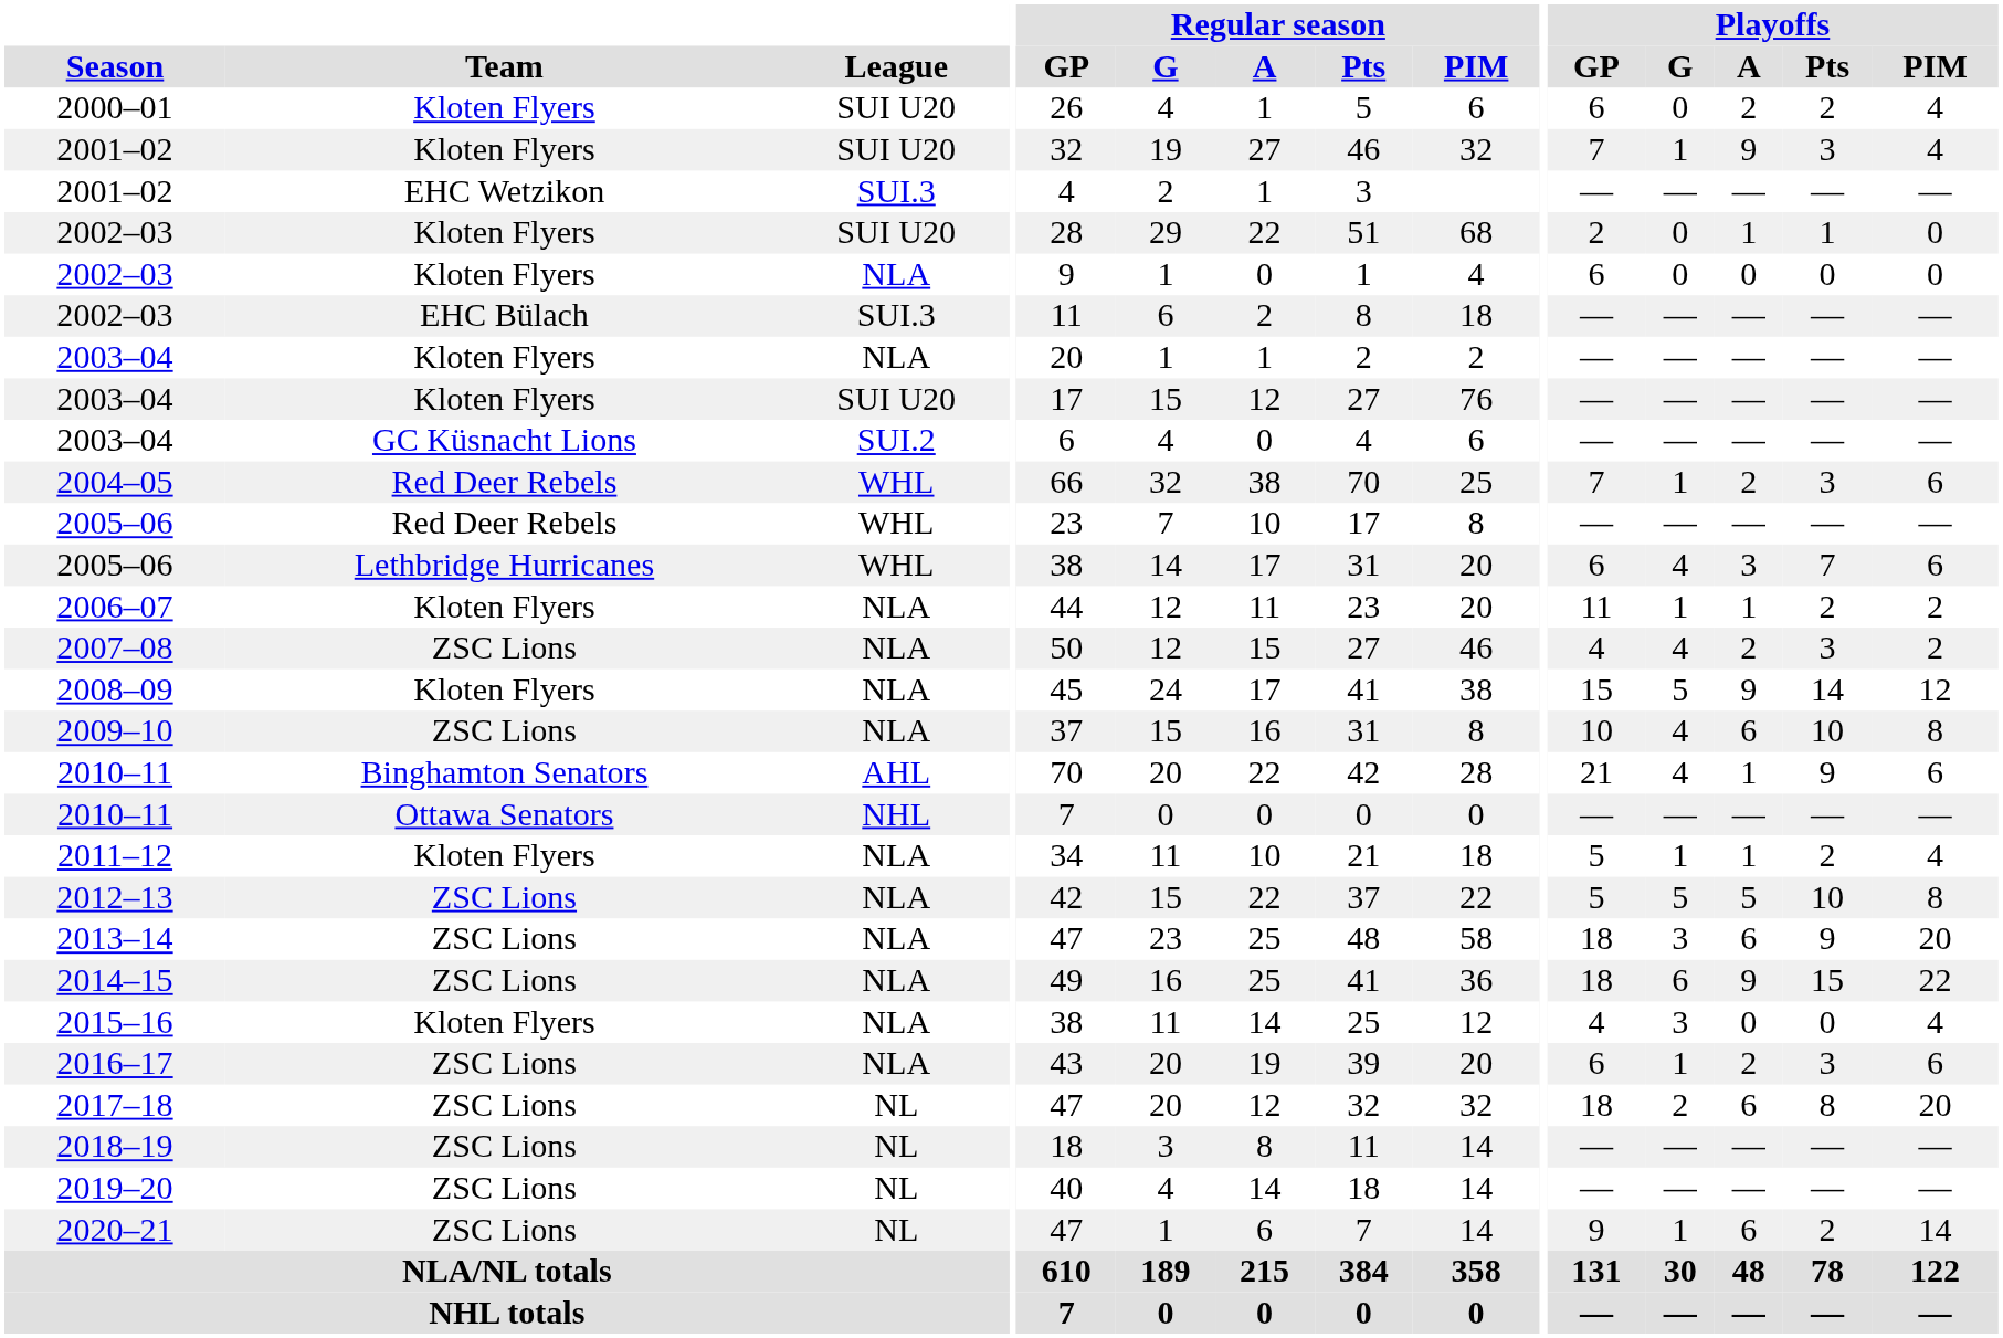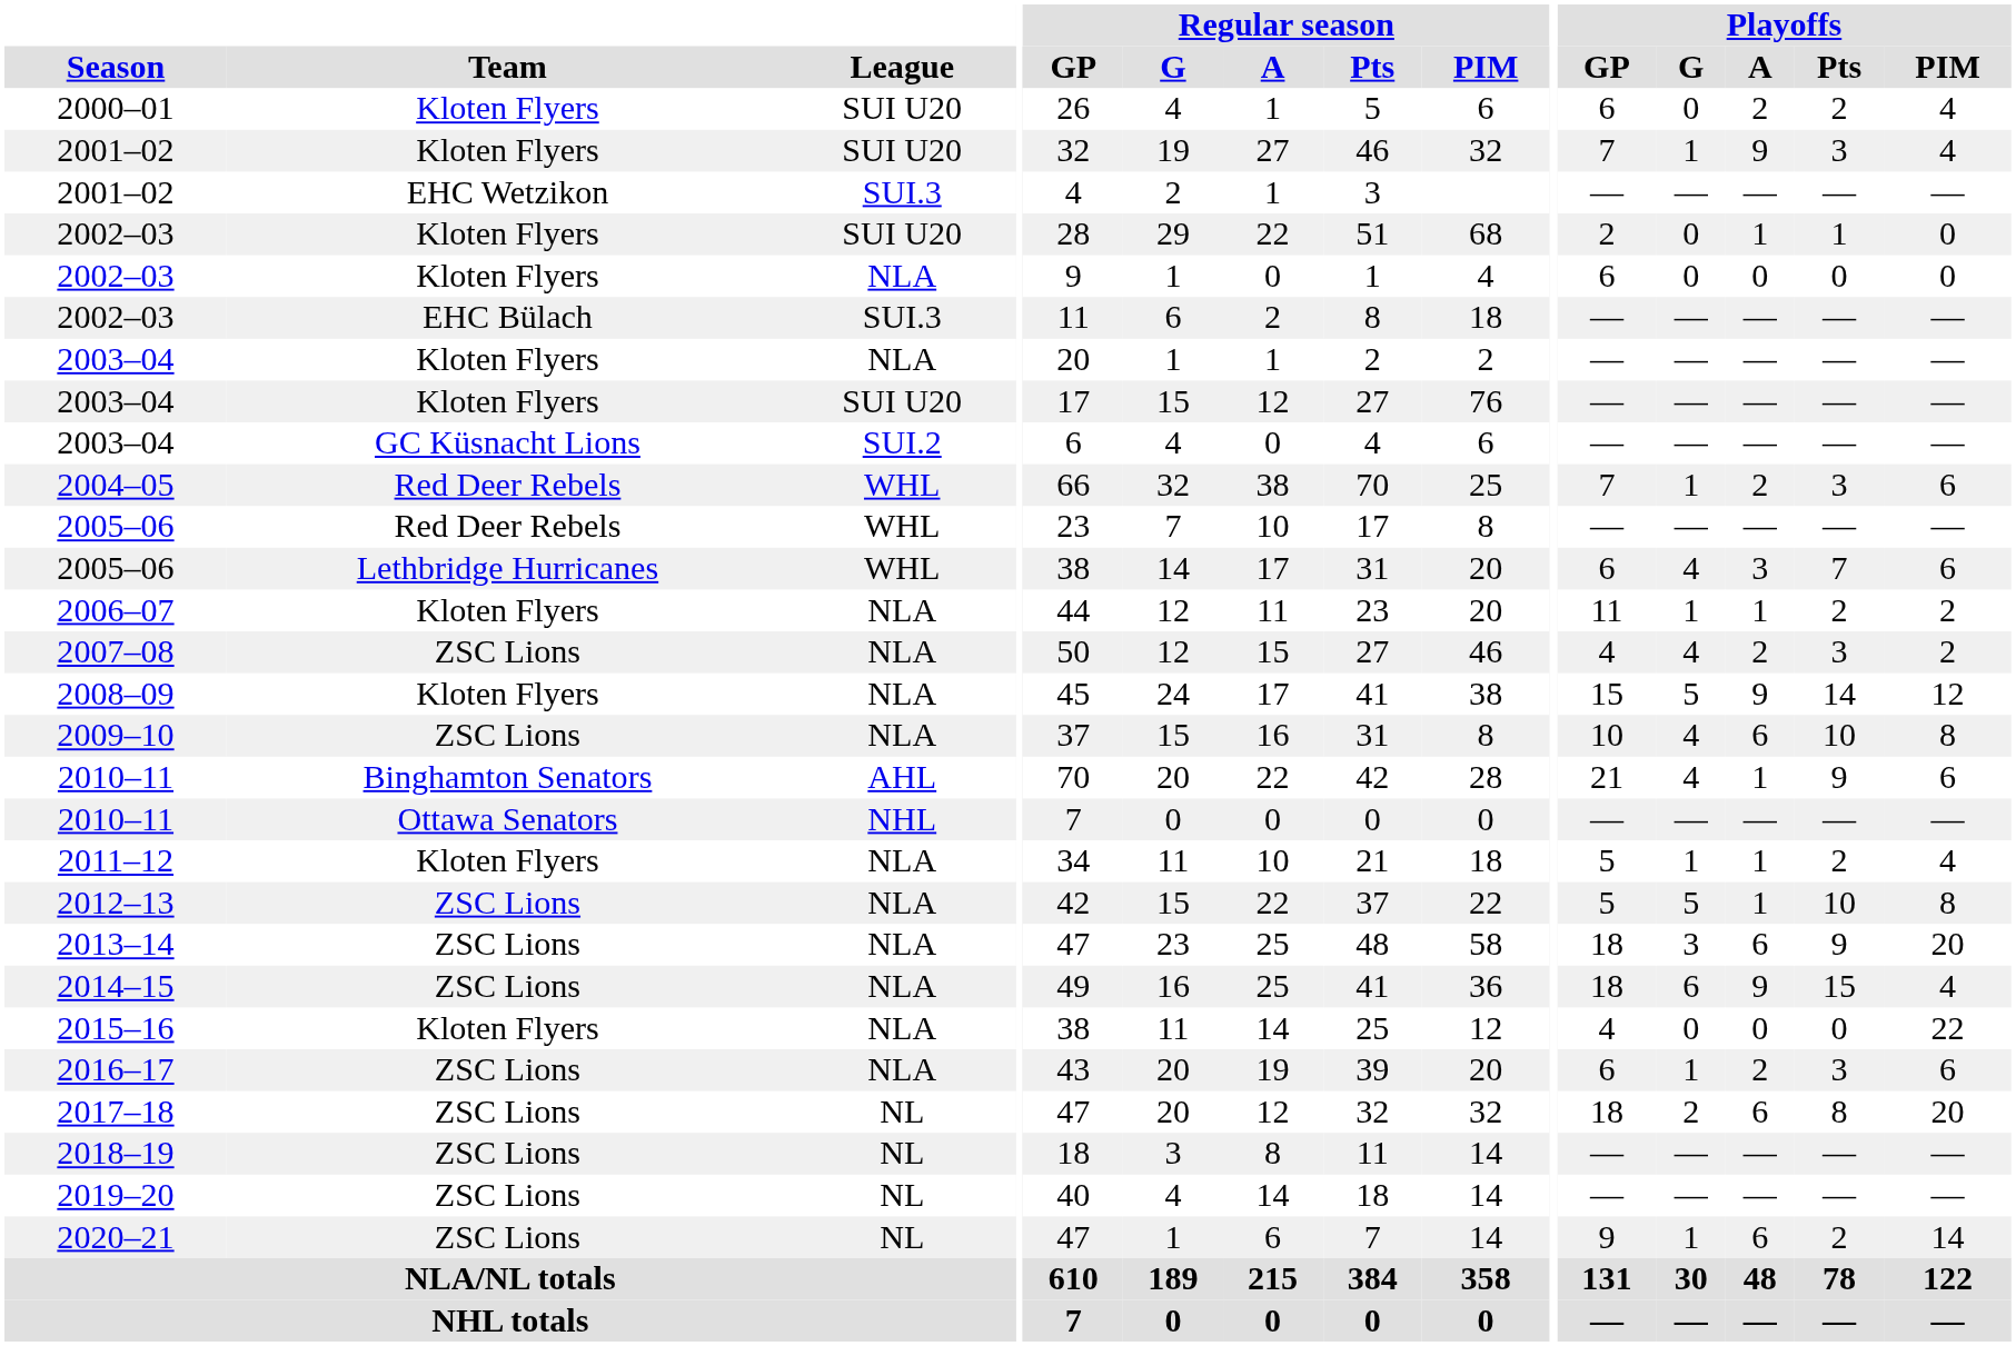 <table border="0" cellpadding="1" cellspacing="0" style="text-align:center; width:60em">
 <tr bgcolor="#e0e0e0">
 <th colspan="3" bgcolor="#ffffff"></th>
 <th rowspan="100" bgcolor="#ffffff"></th>
 <th colspan="5"><a href='#'>Regular season</a></th>
 <th rowspan="100" bgcolor="#ffffff"></th>
 <th colspan="5"><a href='#'>Playoffs</a></th>
 </tr>
 <tr bgcolor="#e0e0e0">
 <th><a href='#'>Season</a></th>
 <th>Team</th>
 <th>League</th>
 <th>GP</th>
 <th><a href='#'>G</a></th>
 <th><a href='#'>A</a></th>
 <th><a href='#'>Pts</a></th>
 <th><a href='#'>PIM</a></th>
 <th>GP</th>
 <th>G</th>
 <th>A</th>
 <th>Pts</th>
 <th>PIM</th>
 </tr>
 <tr>
 <td>2000–01</td>
 <td><a href='#'>Kloten Flyers</a></td>
 <td>SUI U20</td>
 <td>26</td>
 <td>4</td>
 <td>1</td>
 <td>5</td>
 <td>6</td>
 <td>6</td>
 <td>0</td>
 <td>2</td>
 <td>2</td>
 <td>4</td>
 </tr>
 <tr bgcolor="#f0f0f0">
 <td>2001–02</td>
 <td>Kloten Flyers</td>
 <td>SUI U20</td>
 <td>32</td>
 <td>19</td>
 <td>27</td>
 <td>46</td>
 <td>32</td>
 <td>7</td>
 <td>1</td>
 <td>9</td>
 <td>3</td>
 <td>4</td>
 </tr>
 <tr>
 <td>2001–02</td>
 <td>EHC Wetzikon</td>
 <td><a href='#'>SUI.3</a></td>
 <td>4</td>
 <td>2</td>
 <td>1</td>
 <td>3</td>
 <td></td>
 <td>—</td>
 <td>—</td>
 <td>—</td>
 <td>—</td>
 <td>—</td>
 </tr>
 <tr bgcolor="#f0f0f0">
 <td>2002–03</td>
 <td>Kloten Flyers</td>
 <td>SUI U20</td>
 <td>28</td>
 <td>29</td>
 <td>22</td>
 <td>51</td>
 <td>68</td>
 <td>2</td>
 <td>0</td>
 <td>1</td>
 <td>1</td>
 <td>0</td>
 </tr>
 <tr>
 <td><a href='#'>2002–03</a></td>
 <td>Kloten Flyers</td>
 <td><a href='#'>NLA</a></td>
 <td>9</td>
 <td>1</td>
 <td>0</td>
 <td>1</td>
 <td>4</td>
 <td>6</td>
 <td>0</td>
 <td>0</td>
 <td>0</td>
 <td>0</td>
 </tr>
 <tr bgcolor="#f0f0f0">
 <td>2002–03</td>
 <td>EHC Bülach</td>
 <td>SUI.3</td>
 <td>11</td>
 <td>6</td>
 <td>2</td>
 <td>8</td>
 <td>18</td>
 <td>—</td>
 <td>—</td>
 <td>—</td>
 <td>—</td>
 <td>—</td>
 </tr>
 <tr>
 <td><a href='#'>2003–04</a></td>
 <td>Kloten Flyers</td>
 <td>NLA</td>
 <td>20</td>
 <td>1</td>
 <td>1</td>
 <td>2</td>
 <td>2</td>
 <td>—</td>
 <td>—</td>
 <td>—</td>
 <td>—</td>
 <td>—</td>
 </tr>
 <tr bgcolor="#f0f0f0">
 <td>2003–04</td>
 <td>Kloten Flyers</td>
 <td>SUI U20</td>
 <td>17</td>
 <td>15</td>
 <td>12</td>
 <td>27</td>
 <td>76</td>
 <td>—</td>
 <td>—</td>
 <td>—</td>
 <td>—</td>
 <td>—</td>
 </tr>
 <tr>
 <td>2003–04</td>
 <td><a href='#'>GC Küsnacht Lions</a></td>
 <td><a href='#'>SUI.2</a></td>
 <td>6</td>
 <td>4</td>
 <td>0</td>
 <td>4</td>
 <td>6</td>
 <td>—</td>
 <td>—</td>
 <td>—</td>
 <td>—</td>
 <td>—</td>
 </tr>
 <tr bgcolor="#f0f0f0">
 <td><a href='#'>2004–05</a></td>
 <td><a href='#'>Red Deer Rebels</a></td>
 <td><a href='#'>WHL</a></td>
 <td>66</td>
 <td>32</td>
 <td>38</td>
 <td>70</td>
 <td>25</td>
 <td>7</td>
 <td>1</td>
 <td>2</td>
 <td>3</td>
 <td>6</td>
 </tr>
 <tr>
 <td><a href='#'>2005–06</a></td>
 <td>Red Deer Rebels</td>
 <td>WHL</td>
 <td>23</td>
 <td>7</td>
 <td>10</td>
 <td>17</td>
 <td>8</td>
 <td>—</td>
 <td>—</td>
 <td>—</td>
 <td>—</td>
 <td>—</td>
 </tr>
 <tr bgcolor="#f0f0f0">
 <td>2005–06</td>
 <td><a href='#'>Lethbridge Hurricanes</a></td>
 <td>WHL</td>
 <td>38</td>
 <td>14</td>
 <td>17</td>
 <td>31</td>
 <td>20</td>
 <td>6</td>
 <td>4</td>
 <td>3</td>
 <td>7</td>
 <td>6</td>
 </tr>
 <tr>
 <td><a href='#'>2006–07</a></td>
 <td>Kloten Flyers</td>
 <td>NLA</td>
 <td>44</td>
 <td>12</td>
 <td>11</td>
 <td>23</td>
 <td>20</td>
 <td>11</td>
 <td>1</td>
 <td>1</td>
 <td>2</td>
 <td>2</td>
 </tr>
 <tr bgcolor="#f0f0f0">
 <td><a href='#'>2007–08</a></td>
 <td>ZSC Lions</td>
 <td>NLA</td>
 <td>50</td>
 <td>12</td>
 <td>15</td>
 <td>27</td>
 <td>46</td>
 <td>4</td>
 <td>4</td>
 <td>2</td>
 <td>3</td>
 <td>2</td>
 </tr>
 <tr>
 <td><a href='#'>2008–09</a></td>
 <td>Kloten Flyers</td>
 <td>NLA</td>
 <td>45</td>
 <td>24</td>
 <td>17</td>
 <td>41</td>
 <td>38</td>
 <td>15</td>
 <td>5</td>
 <td>9</td>
 <td>14</td>
 <td>12</td>
 </tr>
 <tr bgcolor="#f0f0f0">
 <td><a href='#'>2009–10</a></td>
 <td>ZSC Lions</td>
 <td>NLA</td>
 <td>37</td>
 <td>15</td>
 <td>16</td>
 <td>31</td>
 <td>8</td>
 <td>10</td>
 <td>4</td>
 <td>6</td>
 <td>10</td>
 <td>8</td>
 </tr>
 <tr>
 <td><a href='#'>2010–11</a></td>
 <td><a href='#'>Binghamton Senators</a></td>
 <td><a href='#'>AHL</a></td>
 <td>70</td>
 <td>20</td>
 <td>22</td>
 <td>42</td>
 <td>28</td>
 <td>21</td>
 <td>4</td>
 <td>1</td>
 <td>9</td>
 <td>6</td>
 </tr>
 <tr bgcolor="#f0f0f0">
 <td><a href='#'>2010–11</a></td>
 <td><a href='#'>Ottawa Senators</a></td>
 <td><a href='#'>NHL</a></td>
 <td>7</td>
 <td>0</td>
 <td>0</td>
 <td>0</td>
 <td>0</td>
 <td>—</td>
 <td>—</td>
 <td>—</td>
 <td>—</td>
 <td>—</td>
 </tr>
 <tr>
 <td><a href='#'>2011–12</a></td>
 <td>Kloten Flyers</td>
 <td>NLA</td>
 <td>34</td>
 <td>11</td>
 <td>10</td>
 <td>21</td>
 <td>18</td>
 <td>5</td>
 <td>1</td>
 <td>1</td>
 <td>2</td>
 <td>4</td>
 </tr>
 <tr bgcolor="#f0f0f0">
 <td><a href='#'>2012–13</a></td>
 <td><a href='#'>ZSC Lions</a></td>
 <td>NLA</td>
 <td>42</td>
 <td>15</td>
 <td>22</td>
 <td>37</td>
 <td>22</td>
 <td>5</td>
 <td>5</td>
-<td>5</td>
+<td>1</td>
 <td>10</td>
 <td>8</td>
 </tr>
 <tr>
 <td><a href='#'>2013–14</a></td>
 <td>ZSC Lions</td>
 <td>NLA</td>
 <td>47</td>
 <td>23</td>
 <td>25</td>
 <td>48</td>
 <td>58</td>
 <td>18</td>
 <td>3</td>
 <td>6</td>
 <td>9</td>
 <td>20</td>
 </tr>
 <tr bgcolor="#f0f0f0">
 <td><a href='#'>2014–15</a></td>
 <td>ZSC Lions</td>
 <td>NLA</td>
 <td>49</td>
 <td>16</td>
 <td>25</td>
 <td>41</td>
 <td>36</td>
 <td>18</td>
 <td>6</td>
 <td>9</td>
 <td>15</td>
-<td>22</td>
+<td>4</td>
 </tr>
 <tr>
 <td><a href='#'>2015–16</a></td>
 <td>Kloten Flyers</td>
 <td>NLA</td>
 <td>38</td>
 <td>11</td>
 <td>14</td>
 <td>25</td>
 <td>12</td>
 <td>4</td>
-<td>3</td>
 <td>0</td>
 <td>0</td>
-<td>4</td>
+<td>0</td>
+<td>22</td>
 </tr>
 <tr bgcolor="#f0f0f0">
 <td><a href='#'>2016–17</a></td>
 <td>ZSC Lions</td>
 <td>NLA</td>
 <td>43</td>
 <td>20</td>
 <td>19</td>
 <td>39</td>
 <td>20</td>
 <td>6</td>
 <td>1</td>
 <td>2</td>
 <td>3</td>
 <td>6</td>
 </tr>
 <tr>
 <td><a href='#'>2017–18</a></td>
 <td>ZSC Lions</td>
 <td>NL</td>
 <td>47</td>
 <td>20</td>
 <td>12</td>
 <td>32</td>
 <td>32</td>
 <td>18</td>
 <td>2</td>
 <td>6</td>
 <td>8</td>
 <td>20</td>
 </tr>
 <tr bgcolor="#f0f0f0">
 <td><a href='#'>2018–19</a></td>
 <td>ZSC Lions</td>
 <td>NL</td>
 <td>18</td>
 <td>3</td>
 <td>8</td>
 <td>11</td>
 <td>14</td>
 <td>—</td>
 <td>—</td>
 <td>—</td>
 <td>—</td>
 <td>—</td>
 </tr>
 <tr>
 <td><a href='#'>2019–20</a></td>
 <td>ZSC Lions</td>
 <td>NL</td>
 <td>40</td>
 <td>4</td>
 <td>14</td>
 <td>18</td>
 <td>14</td>
 <td>—</td>
 <td>—</td>
 <td>—</td>
 <td>—</td>
 <td>—</td>
 </tr>
 <tr bgcolor="#f0f0f0">
 <td><a href='#'>2020–21</a></td>
 <td>ZSC Lions</td>
 <td>NL</td>
 <td>47</td>
 <td>1</td>
 <td>6</td>
 <td>7</td>
 <td>14</td>
 <td>9</td>
 <td>1</td>
 <td>6</td>
 <td>2</td>
 <td>14</td>
 </tr>
 <tr bgcolor="#e0e0e0">
 <th colspan="3">NLA/NL totals</th>
 <th>610</th>
 <th>189</th>
 <th>215</th>
 <th>384</th>
 <th>358</th>
 <th>131</th>
 <th>30</th>
 <th>48</th>
 <th>78</th>
 <th>122</th>
 </tr>
 <tr bgcolor="#e0e0e0">
 <th colspan="3">NHL totals</th>
 <th>7</th>
 <th>0</th>
 <th>0</th>
 <th>0</th>
 <th>0</th>
 <th>—</th>
 <th>—</th>
 <th>—</th>
 <th>—</th>
 <th>—</th>
 </tr>
 </table>
